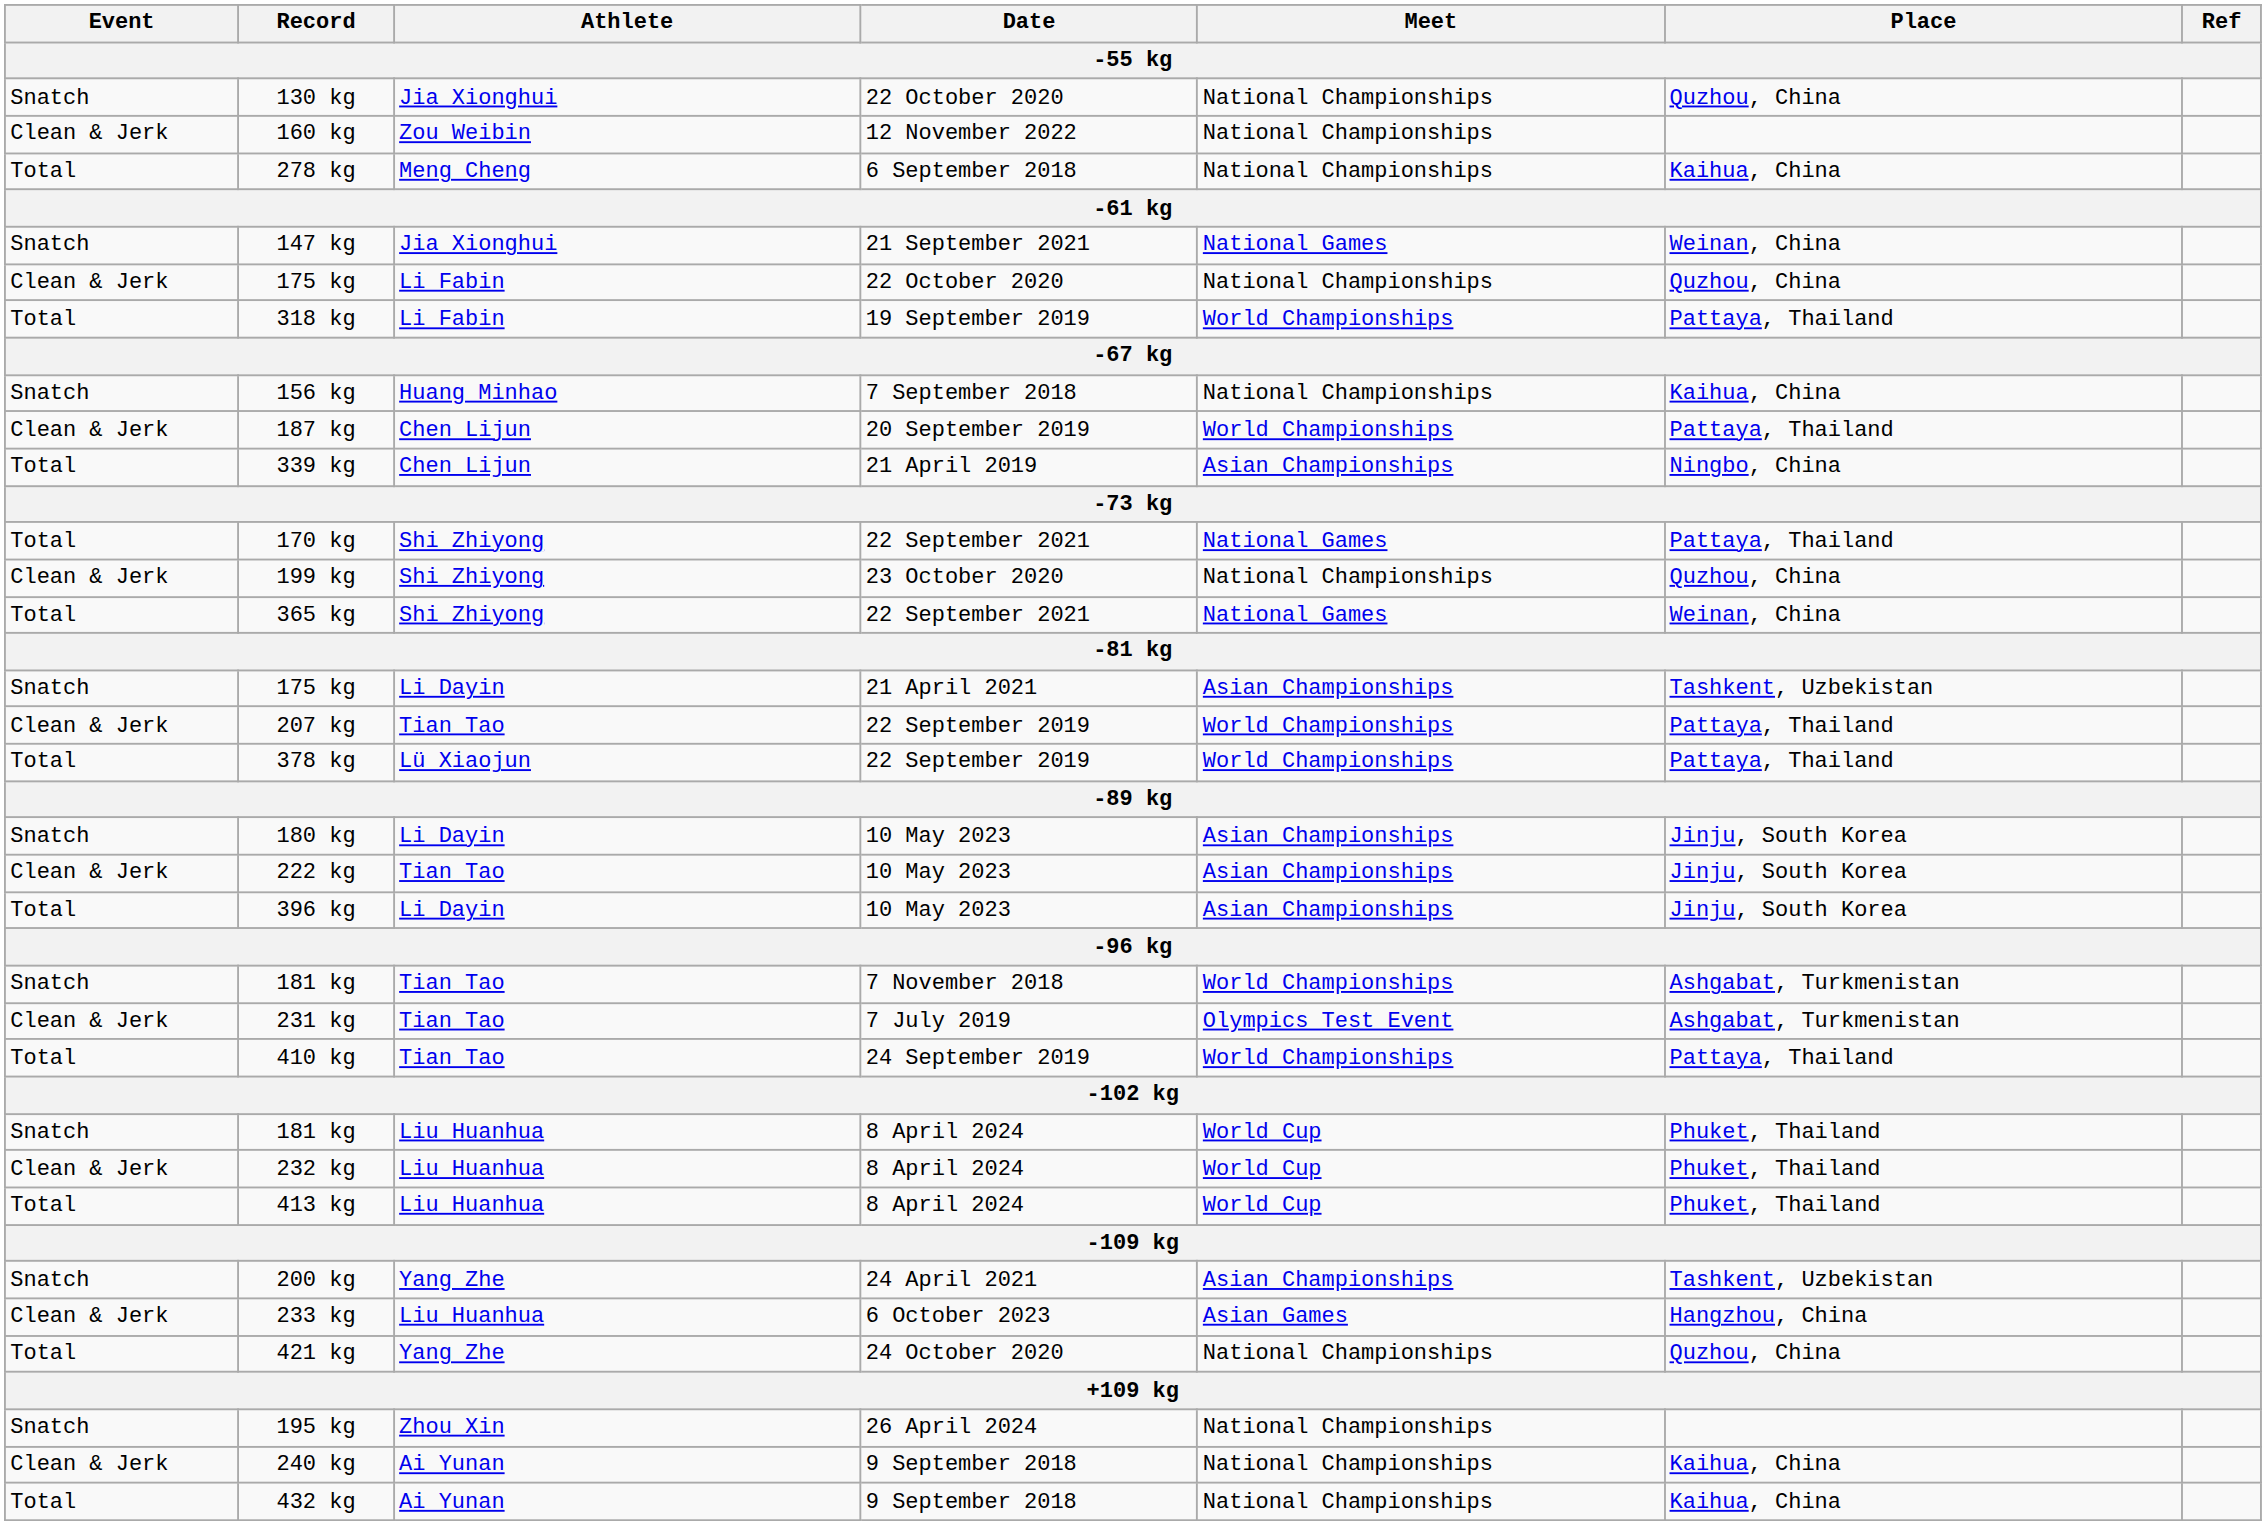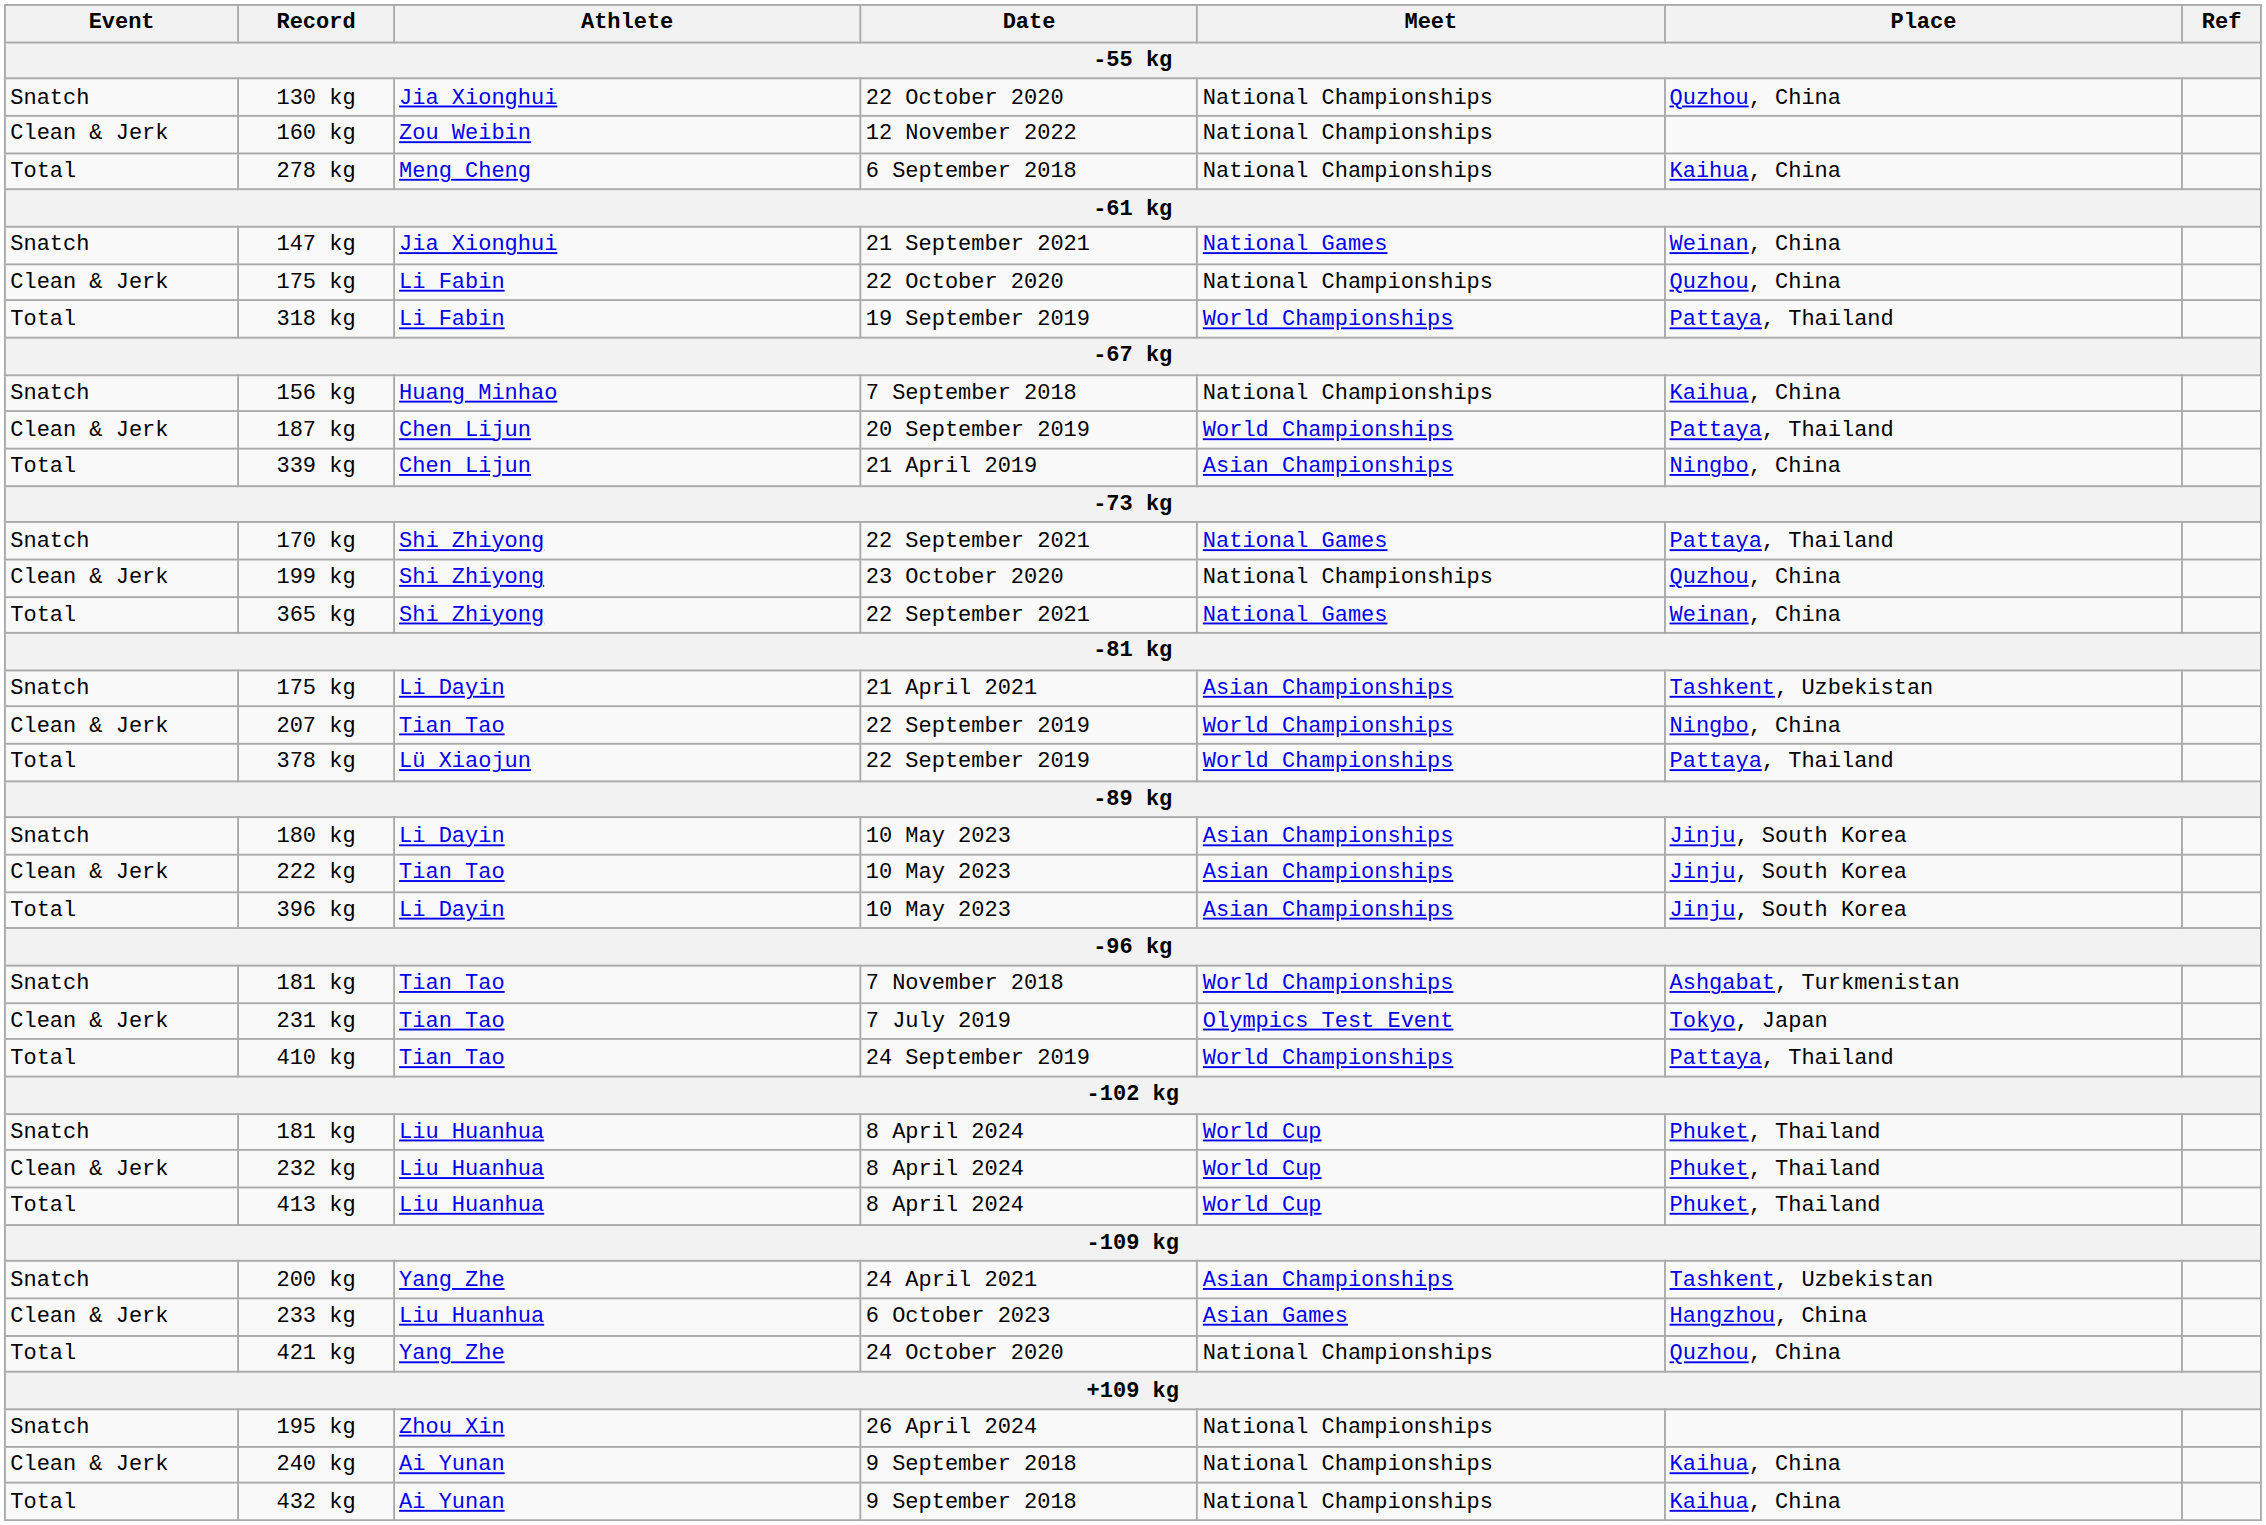 <table class="wikitable" style="font-size:90%; width: 95%;">
 <tr>
 <th width=9%>Event</th>
 <th width=6%>Record</th>
 <th width=18%>Athlete</th>
 <th width=13%>Date</th>
 <th width=18%>Meet</th>
 <th width=20%>Place</th>
 <th width=3%>Ref</th>
 </tr>
 <tr bgcolor="#DDDDDD">
 <th colspan="7">-55 kg</th>
 </tr>
 <tr>
 <td>Snatch</td>
 <td align=center>130 kg</td>
 <td><a href='#'>Jia Xionghui</a></td>
 <td>22 October 2020</td>
 <td>National Championships</td>
 <td><a href='#'>Quzhou</a>, China</td>
 <td></td>
 </tr>
 <tr>
 <td>Clean & Jerk</td>
 <td align=center>160 kg</td>
 <td><a href='#'>Zou Weibin</a></td>
 <td>12 November 2022</td>
 <td>National Championships</td>
 <td></td>
 <td></td>
 </tr>
 <tr>
 <td>Total</td>
 <td align=center>278 kg</td>
 <td><a href='#'>Meng Cheng</a></td>
 <td>6 September 2018</td>
 <td>National Championships</td>
 <td><a href='#'>Kaihua</a>, China</td>
 <td></td>
 </tr>
 <tr bgcolor="#DDDDDD">
 <th colspan="7">-61 kg</th>
 </tr>
 <tr>
 <td>Snatch</td>
 <td align=center>147 kg</td>
 <td><a href='#'>Jia Xionghui</a></td>
 <td>21 September 2021</td>
 <td><a href='#'>National Games</a></td>
 <td><a href='#'>Weinan</a>, China</td>
 <td></td>
 </tr>
 <tr>
 <td>Clean & Jerk</td>
 <td align=center>175 kg</td>
 <td><a href='#'>Li Fabin</a></td>
 <td>22 October 2020</td>
 <td>National Championships</td>
 <td><a href='#'>Quzhou</a>, China</td>
 <td></td>
 </tr>
 <tr>
 <td>Total</td>
 <td align=center>318 kg</td>
 <td><a href='#'>Li Fabin</a></td>
 <td>19 September 2019</td>
 <td><a href='#'>World Championships</a></td>
 <td><a href='#'>Pattaya</a>, Thailand</td>
 <td></td>
 </tr>
 <tr bgcolor="#DDDDDD">
 <th colspan="7">-67 kg</th>
 </tr>
 <tr>
 <td>Snatch</td>
 <td align=center>156 kg</td>
 <td><a href='#'>Huang Minhao</a></td>
 <td>7 September 2018</td>
 <td>National Championships</td>
 <td><a href='#'>Kaihua</a>, China</td>
 <td></td>
 </tr>
 <tr>
 <td>Clean & Jerk</td>
 <td align=center>187 kg</td>
 <td><a href='#'>Chen Lijun</a></td>
 <td>20 September 2019</td>
 <td><a href='#'>World Championships</a></td>
 <td><a href='#'>Pattaya</a>, Thailand</td>
 <td></td>
 </tr>
 <tr>
 <td>Total</td>
 <td align=center>339 kg</td>
 <td><a href='#'>Chen Lijun</a></td>
 <td>21 April 2019</td>
 <td><a href='#'>Asian Championships</a></td>
 <td><a href='#'>Ningbo</a>, China</td>
 <td></td>
 </tr>
 <tr bgcolor="#DDDDDD">
 <th colspan="7">-73 kg</th>
 </tr>
 <tr>
-<td>Total</td>
+<td>Snatch</td>
 <td align=center>170 kg</td>
 <td><a href='#'>Shi Zhiyong</a></td>
 <td>22 September 2021</td>
 <td><a href='#'>National Games</a></td>
 <td><a href='#'>Pattaya</a>, Thailand</td>
 <td></td>
 </tr>
 <tr>
 <td>Clean & Jerk</td>
 <td align=center>199 kg</td>
 <td><a href='#'>Shi Zhiyong</a></td>
 <td>23 October 2020</td>
 <td>National Championships</td>
 <td><a href='#'>Quzhou</a>, China</td>
 <td></td>
 </tr>
 <tr>
 <td>Total</td>
 <td align=center>365 kg</td>
 <td><a href='#'>Shi Zhiyong</a></td>
 <td>22 September 2021</td>
 <td><a href='#'>National Games</a></td>
 <td><a href='#'>Weinan</a>, China</td>
 <td></td>
 </tr>
 <tr bgcolor="#DDDDDD">
 <th colspan="7">-81 kg</th>
 </tr>
 <tr>
 <td>Snatch</td>
 <td align=center>175 kg</td>
 <td><a href='#'>Li Dayin</a></td>
 <td>21 April 2021</td>
 <td><a href='#'>Asian Championships</a></td>
 <td><a href='#'>Tashkent</a>, Uzbekistan</td>
 <td></td>
 </tr>
 <tr>
 <td>Clean & Jerk</td>
 <td align=center>207 kg</td>
 <td><a href='#'>Tian Tao</a></td>
 <td>22 September 2019</td>
 <td><a href='#'>World Championships</a></td>
-<td><a href='#'>Pattaya</a>, Thailand</td>
+<td><a href='#'>Ningbo</a>, China</td>
 <td></td>
 </tr>
 <tr>
 <td>Total</td>
 <td align=center>378 kg</td>
 <td><a href='#'>Lü Xiaojun</a></td>
 <td>22 September 2019</td>
 <td><a href='#'>World Championships</a></td>
 <td><a href='#'>Pattaya</a>, Thailand</td>
 <td></td>
 </tr>
 <tr bgcolor="#DDDDDD">
 <th colspan="7">-89 kg</th>
 </tr>
 <tr>
 <td>Snatch</td>
 <td align=center>180 kg</td>
 <td><a href='#'>Li Dayin</a></td>
 <td>10 May 2023</td>
 <td><a href='#'>Asian Championships</a></td>
 <td><a href='#'>Jinju</a>, South Korea</td>
 <td></td>
 </tr>
 <tr>
 <td>Clean & Jerk</td>
 <td align=center>222 kg</td>
 <td><a href='#'>Tian Tao</a></td>
 <td>10 May 2023</td>
 <td><a href='#'>Asian Championships</a></td>
 <td><a href='#'>Jinju</a>, South Korea</td>
 <td></td>
 </tr>
 <tr>
 <td>Total</td>
 <td align=center>396 kg</td>
 <td><a href='#'>Li Dayin</a></td>
 <td>10 May 2023</td>
 <td><a href='#'>Asian Championships</a></td>
 <td><a href='#'>Jinju</a>, South Korea</td>
 <td></td>
 </tr>
 <tr bgcolor="#DDDDDD">
 <th colspan="7">-96 kg</th>
 </tr>
 <tr>
 <td>Snatch</td>
 <td align=center>181 kg</td>
 <td><a href='#'>Tian Tao</a></td>
 <td>7 November 2018</td>
 <td><a href='#'>World Championships</a></td>
 <td><a href='#'>Ashgabat</a>, Turkmenistan</td>
 <td></td>
 </tr>
 <tr>
 <td>Clean & Jerk</td>
 <td align=center>231 kg</td>
 <td><a href='#'>Tian Tao</a></td>
 <td>7 July 2019</td>
 <td><a href='#'>Olympics Test Event</a></td>
-<td><a href='#'>Ashgabat</a>, Turkmenistan</td>
+<td><a href='#'>Tokyo</a>, Japan</td>
 <td></td>
 </tr>
 <tr>
 <td>Total</td>
 <td align=center>410 kg</td>
 <td><a href='#'>Tian Tao</a></td>
 <td>24 September 2019</td>
 <td><a href='#'>World Championships</a></td>
 <td><a href='#'>Pattaya</a>, Thailand</td>
 <td></td>
 </tr>
 <tr bgcolor="#DDDDDD">
 <th colspan="7">-102 kg</th>
 </tr>
 <tr>
 <td>Snatch</td>
 <td align=center>181 kg</td>
 <td><a href='#'>Liu Huanhua</a></td>
 <td>8 April 2024</td>
 <td><a href='#'>World Cup</a></td>
 <td><a href='#'>Phuket</a>, Thailand</td>
 <td></td>
 </tr>
 <tr>
 <td>Clean & Jerk</td>
 <td align=center>232 kg</td>
 <td><a href='#'>Liu Huanhua</a></td>
 <td>8 April 2024</td>
 <td><a href='#'>World Cup</a></td>
 <td><a href='#'>Phuket</a>, Thailand</td>
 <td></td>
 </tr>
 <tr>
 <td>Total</td>
 <td align=center>413 kg</td>
 <td><a href='#'>Liu Huanhua</a></td>
 <td>8 April 2024</td>
 <td><a href='#'>World Cup</a></td>
 <td><a href='#'>Phuket</a>, Thailand</td>
 <td></td>
 </tr>
 <tr bgcolor="#DDDDDD">
 <th colspan="7">-109 kg</th>
 </tr>
 <tr>
 <td>Snatch</td>
 <td align=center>200 kg</td>
 <td><a href='#'>Yang Zhe</a></td>
 <td>24 April 2021</td>
 <td><a href='#'>Asian Championships</a></td>
 <td><a href='#'>Tashkent</a>, Uzbekistan</td>
 <td></td>
 </tr>
 <tr>
 <td>Clean & Jerk</td>
 <td align=center>233 kg</td>
 <td><a href='#'>Liu Huanhua</a></td>
 <td>6 October 2023</td>
 <td><a href='#'>Asian Games</a></td>
 <td><a href='#'>Hangzhou</a>, China</td>
 <td></td>
 </tr>
 <tr>
 <td>Total</td>
 <td align=center>421 kg</td>
 <td><a href='#'>Yang Zhe</a></td>
 <td>24 October 2020</td>
 <td>National Championships</td>
 <td><a href='#'>Quzhou</a>, China</td>
 <td></td>
 </tr>
 <tr bgcolor="#DDDDDD">
 <th colspan="7">+109 kg</th>
 </tr>
 <tr>
 <td>Snatch</td>
 <td align=center>195 kg</td>
 <td><a href='#'>Zhou Xin</a></td>
 <td>26 April 2024</td>
 <td>National Championships</td>
 <td></td>
 <td></td>
 </tr>
 <tr>
 <td>Clean & Jerk</td>
 <td align=center>240 kg</td>
 <td><a href='#'>Ai Yunan</a></td>
 <td>9 September 2018</td>
 <td>National Championships</td>
 <td><a href='#'>Kaihua</a>, China</td>
 <td></td>
 </tr>
 <tr>
 <td>Total</td>
 <td align=center>432 kg</td>
 <td><a href='#'>Ai Yunan</a></td>
 <td>9 September 2018</td>
 <td>National Championships</td>
 <td><a href='#'>Kaihua</a>, China</td>
 <td></td>
 </tr>
 </table>
